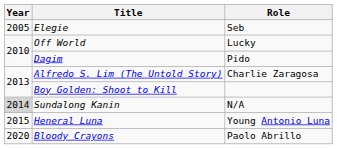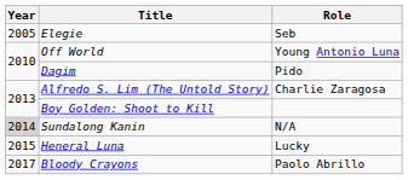 <table class="wikitable">
 <tr>
 <th>Year</th>
 <th>Title</th>
 <th>Role</th>
 </tr>
 <tr>
 <td>2005</td>
 <td><em>Elegie</em></td>
 <td>Seb</td>
 </tr>
 <tr>
 <td rowspan="2">2010</td>
 <td><em>Off World</em></td>
-<td>Lucky</td>
+<td>Young <a href='#'>Antonio Luna</a></td>
 </tr>
 <tr>
 <td><em><a href='#'>Dagim</a></em></td>
 <td>Pido</td>
 </tr>
 <tr>
 <td rowspan="2">2013</td>
 <td><em><a href='#'>Alfredo S. Lim (The Untold Story)</a></em></td>
 <td>Charlie Zaragosa</td>
 </tr>
 <tr>
 <td><em><a href='#'>Boy Golden: Shoot to Kill</a></em></td>
 <td></td>
 </tr>
 <tr>
 <td style="background: lightgrey;">2014</td>
 <td><em>Sundalong Kanin</em></td>
 <td>N/A</td>
 </tr>
 <tr>
 <td>2015</td>
 <td><em><a href='#'>Heneral Luna</a></em></td>
-<td>Young <a href='#'>Antonio Luna</a></td>
+<td>Lucky</td>
 </tr>
 <tr>
-<td>2020</td>
+<td>2017</td>
 <td><em><a href='#'>Bloody Crayons</a></em></td>
 <td>Paolo Abrillo</td>
 </tr>
 </table>
